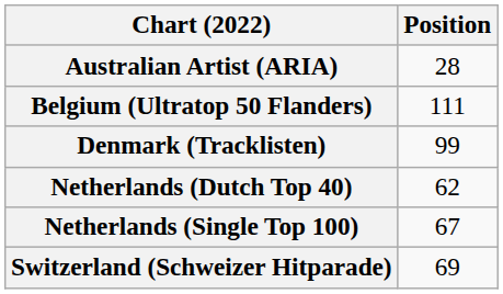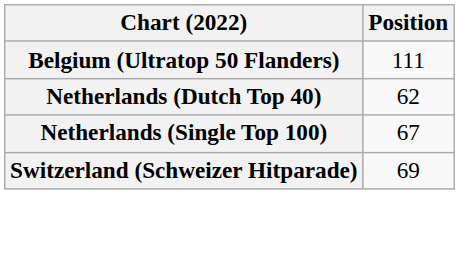 <table class="wikitable sortable plainrowheaders" style="text-align:center">
 <tr>
 <th scope="col">Chart (2022)</th>
 <th scope="col">Position</th>
 </tr>
 <tr>
-<th scope="row">Australian Artist (ARIA)</th>
-<td>28</td>
-</tr>
-<tr>
 <th scope="row">Belgium (Ultratop 50 Flanders)</th>
 <td>111</td>
-</tr>
-<tr>
-<th scope="row">Denmark (Tracklisten)</th>
-<td>99</td>
 </tr>
 <tr>
 <th scope="row">Netherlands (Dutch Top 40)</th>
 <td>62</td>
 </tr>
 <tr>
 <th scope="row">Netherlands (Single Top 100)</th>
 <td>67</td>
 </tr>
 <tr>
 <th scope="row">Switzerland (Schweizer Hitparade)</th>
 <td>69</td>
 </tr>
 </table>
